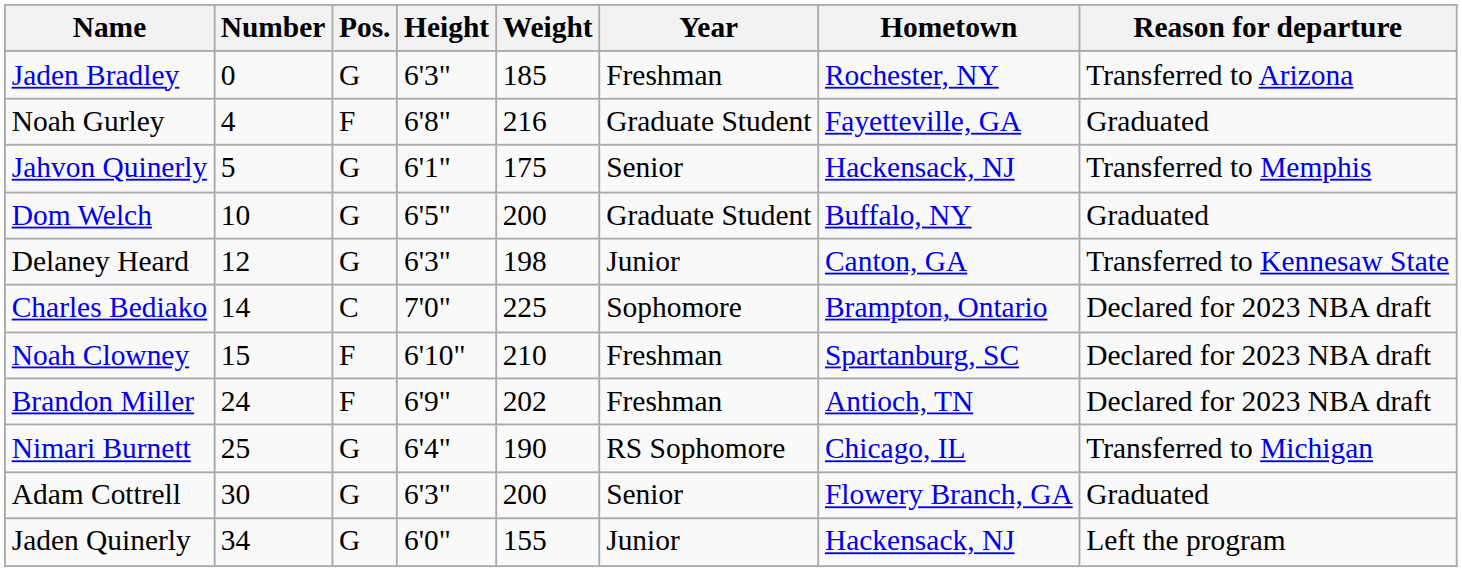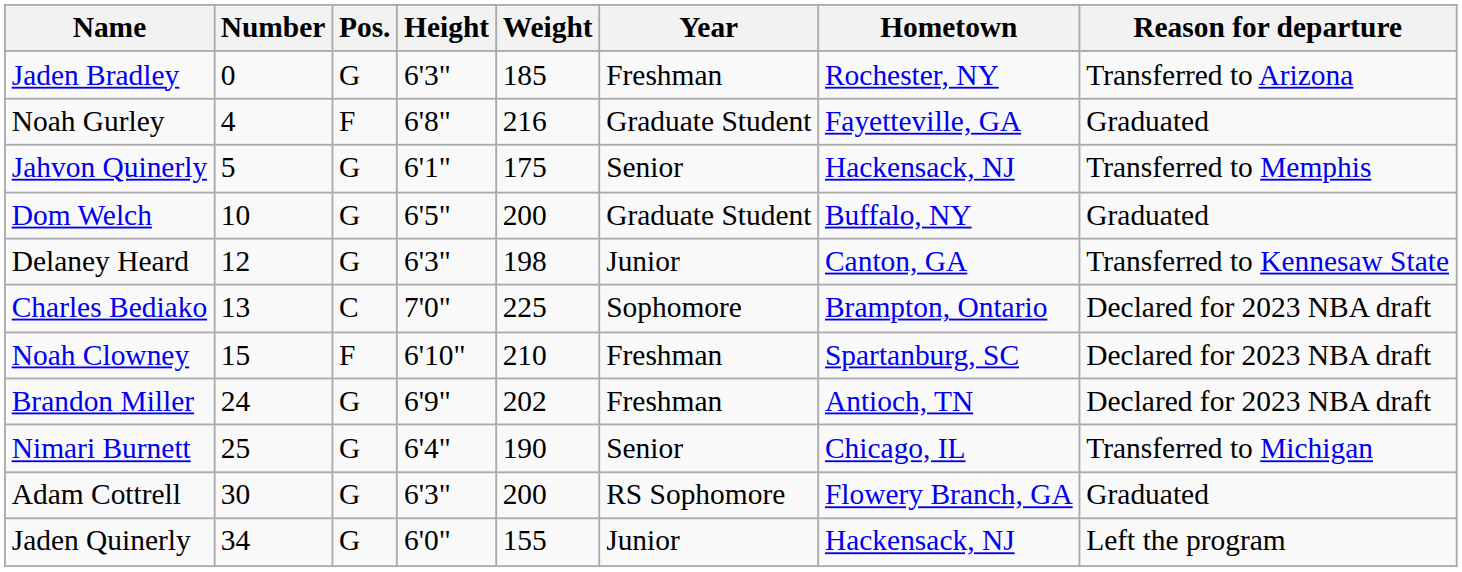 <table class="wikitable sortable" border="1">
 <tr>
 <th>Name</th>
 <th>Number</th>
 <th>Pos.</th>
 <th>Height</th>
 <th>Weight</th>
 <th>Year</th>
 <th>Hometown</th>
 <th class="unsortable">Reason for departure</th>
 </tr>
 <tr>
 <td><a href='#'>Jaden Bradley</a></td>
 <td>0</td>
 <td>G</td>
 <td>6'3"</td>
 <td>185</td>
 <td>Freshman</td>
 <td><a href='#'>Rochester, NY</a></td>
 <td>Transferred to <a href='#'>Arizona</a></td>
 </tr>
 <tr>
 <td>Noah Gurley</td>
 <td>4</td>
 <td>F</td>
 <td>6'8"</td>
 <td>216</td>
 <td>Graduate Student</td>
 <td><a href='#'>Fayetteville, GA</a></td>
 <td>Graduated</td>
 </tr>
 <tr>
 <td><a href='#'>Jahvon Quinerly</a></td>
 <td>5</td>
 <td>G</td>
 <td>6'1"</td>
 <td>175</td>
 <td>Senior</td>
 <td><a href='#'>Hackensack, NJ</a></td>
 <td>Transferred to <a href='#'>Memphis</a></td>
 </tr>
 <tr>
 <td><a href='#'>Dom Welch</a></td>
 <td>10</td>
 <td>G</td>
 <td>6'5"</td>
 <td>200</td>
 <td>Graduate Student</td>
 <td><a href='#'>Buffalo, NY</a></td>
 <td>Graduated</td>
 </tr>
 <tr>
 <td>Delaney Heard</td>
 <td>12</td>
 <td>G</td>
 <td>6'3"</td>
 <td>198</td>
 <td>Junior</td>
 <td><a href='#'>Canton, GA</a></td>
 <td>Transferred to <a href='#'>Kennesaw State</a></td>
 </tr>
 <tr>
 <td><a href='#'>Charles Bediako</a></td>
-<td>14</td>
+<td>13</td>
 <td>C</td>
 <td>7'0"</td>
 <td>225</td>
 <td>Sophomore</td>
 <td><a href='#'>Brampton, Ontario</a></td>
 <td>Declared for 2023 NBA draft</td>
 </tr>
 <tr>
 <td><a href='#'>Noah Clowney</a></td>
 <td>15</td>
 <td>F</td>
 <td>6'10"</td>
 <td>210</td>
 <td>Freshman</td>
 <td><a href='#'>Spartanburg, SC</a></td>
 <td>Declared for 2023 NBA draft</td>
 </tr>
 <tr>
 <td><a href='#'>Brandon Miller</a></td>
 <td>24</td>
-<td>F</td>
+<td>G</td>
 <td>6'9"</td>
 <td>202</td>
 <td>Freshman</td>
 <td><a href='#'>Antioch, TN</a></td>
 <td>Declared for 2023 NBA draft</td>
 </tr>
 <tr>
 <td><a href='#'>Nimari Burnett</a></td>
 <td>25</td>
 <td>G</td>
 <td>6'4"</td>
 <td>190</td>
-<td>RS Sophomore</td>
+<td>Senior</td>
 <td><a href='#'>Chicago, IL</a></td>
 <td>Transferred to <a href='#'>Michigan</a></td>
 </tr>
 <tr>
 <td>Adam Cottrell</td>
 <td>30</td>
 <td>G</td>
 <td>6'3"</td>
 <td>200</td>
-<td>Senior</td>
+<td>RS Sophomore</td>
 <td><a href='#'>Flowery Branch, GA</a></td>
 <td>Graduated</td>
 </tr>
 <tr>
 <td>Jaden Quinerly</td>
 <td>34</td>
 <td>G</td>
 <td>6'0"</td>
 <td>155</td>
 <td>Junior</td>
 <td><a href='#'>Hackensack, NJ</a></td>
 <td>Left the program</td>
 </tr>
 </table>
